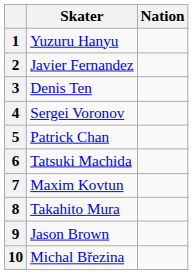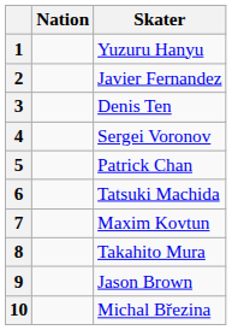 <table class="wikitable sortable" style="text-align:left">
 <tr>
 <th scope="col"></th>
+<th scope="col">Nation</th>
 <th scope="col">Skater</th>
-<th scope="col">Nation</th>
 </tr>
 <tr>
 <th scope="row">1</th>
+<td></td>
 <td><a href='#'>Yuzuru Hanyu</a></td>
-<td></td>
 </tr>
 <tr>
 <th scope="row">2</th>
+<td></td>
 <td><a href='#'>Javier Fernandez</a></td>
-<td></td>
 </tr>
 <tr>
 <th scope="row">3</th>
+<td></td>
 <td><a href='#'>Denis Ten</a></td>
-<td></td>
 </tr>
 <tr>
 <th scope="row">4</th>
+<td></td>
 <td><a href='#'>Sergei Voronov</a></td>
-<td></td>
 </tr>
 <tr>
 <th scope="row">5</th>
+<td></td>
 <td><a href='#'>Patrick Chan</a></td>
-<td></td>
 </tr>
 <tr>
 <th scope="row">6</th>
+<td></td>
 <td><a href='#'>Tatsuki Machida</a></td>
-<td></td>
 </tr>
 <tr>
 <th scope="row">7</th>
+<td></td>
 <td><a href='#'>Maxim Kovtun</a></td>
-<td></td>
 </tr>
 <tr>
 <th scope="row">8</th>
+<td></td>
 <td><a href='#'>Takahito Mura</a></td>
-<td></td>
 </tr>
 <tr>
 <th scope="row">9</th>
+<td></td>
 <td><a href='#'>Jason Brown</a></td>
-<td></td>
 </tr>
 <tr>
 <th scope="row">10</th>
+<td></td>
 <td><a href='#'>Michal Březina</a></td>
-<td></td>
 </tr>
 </table>
